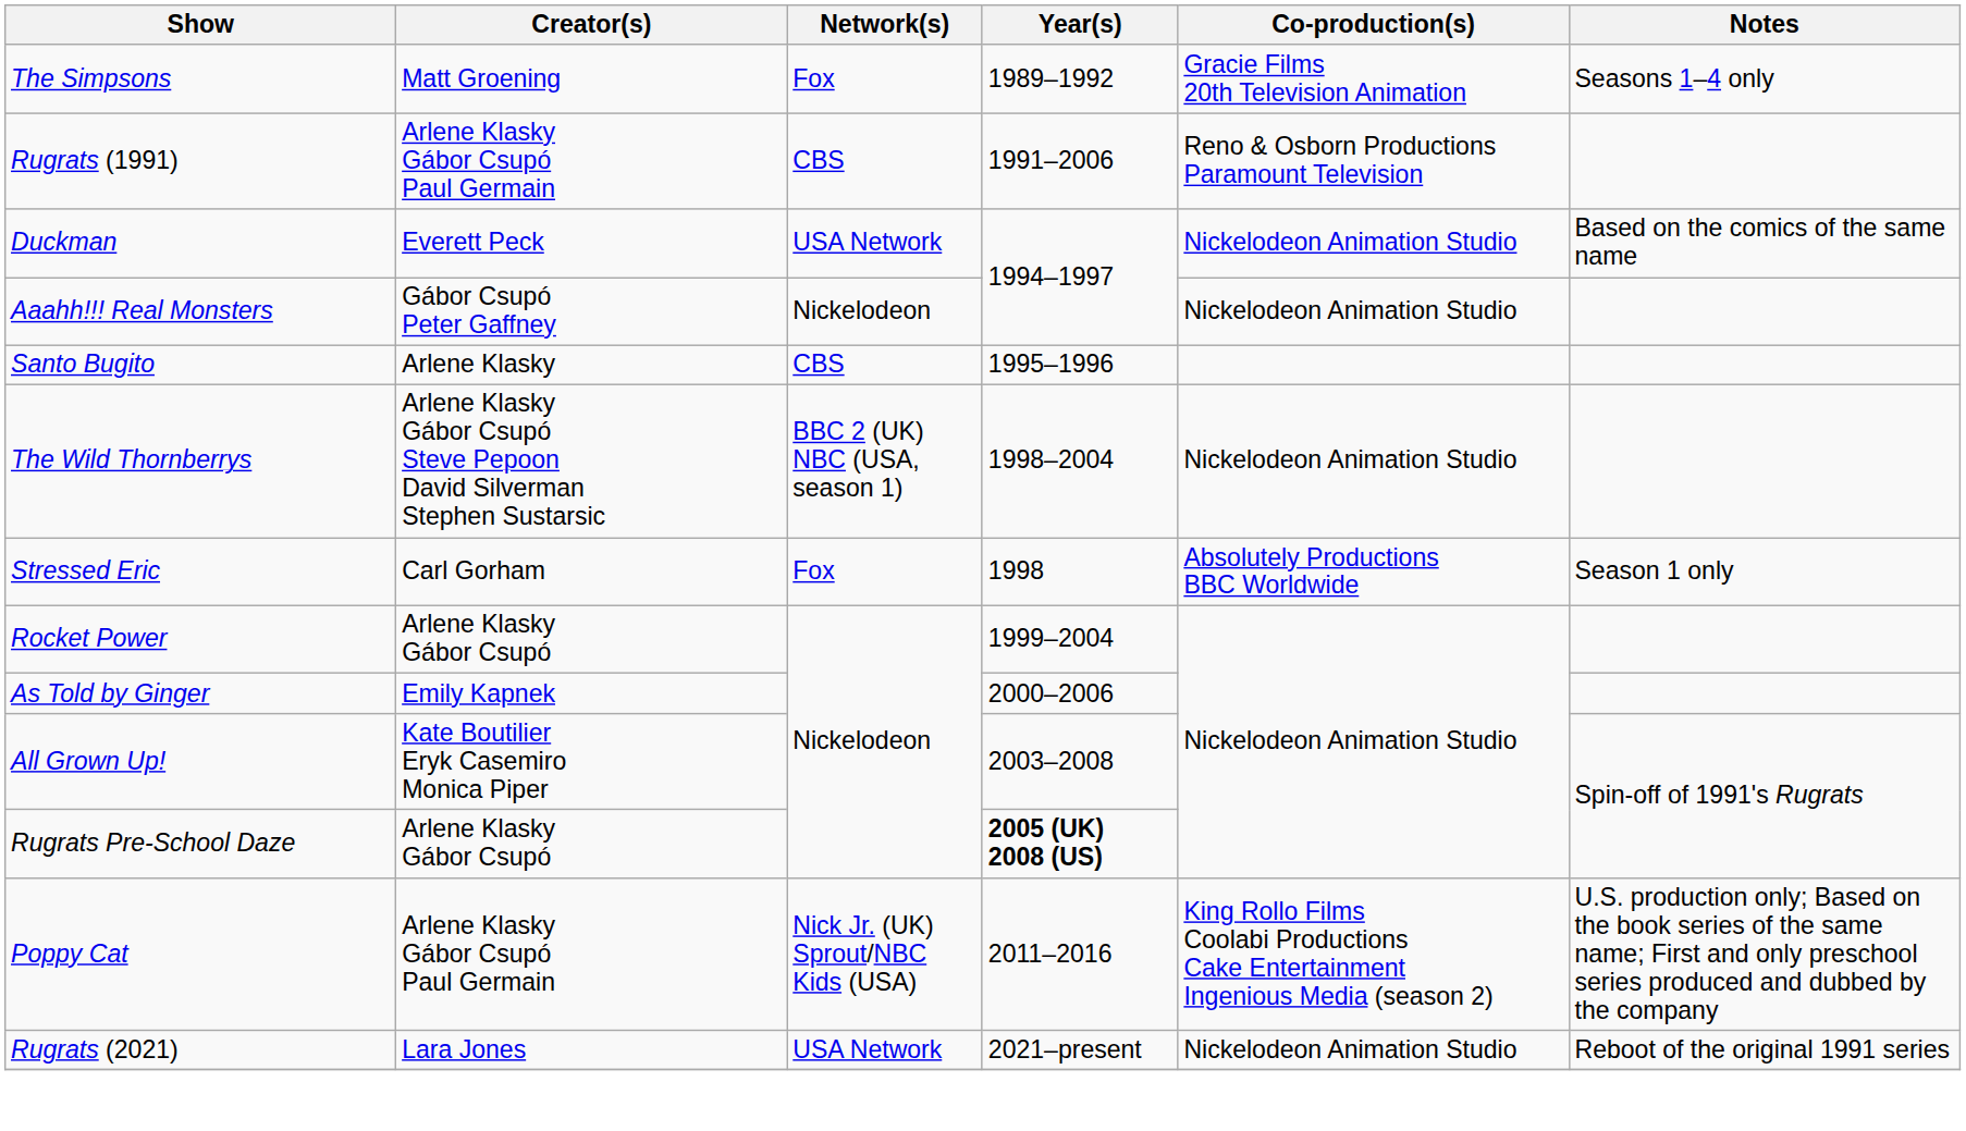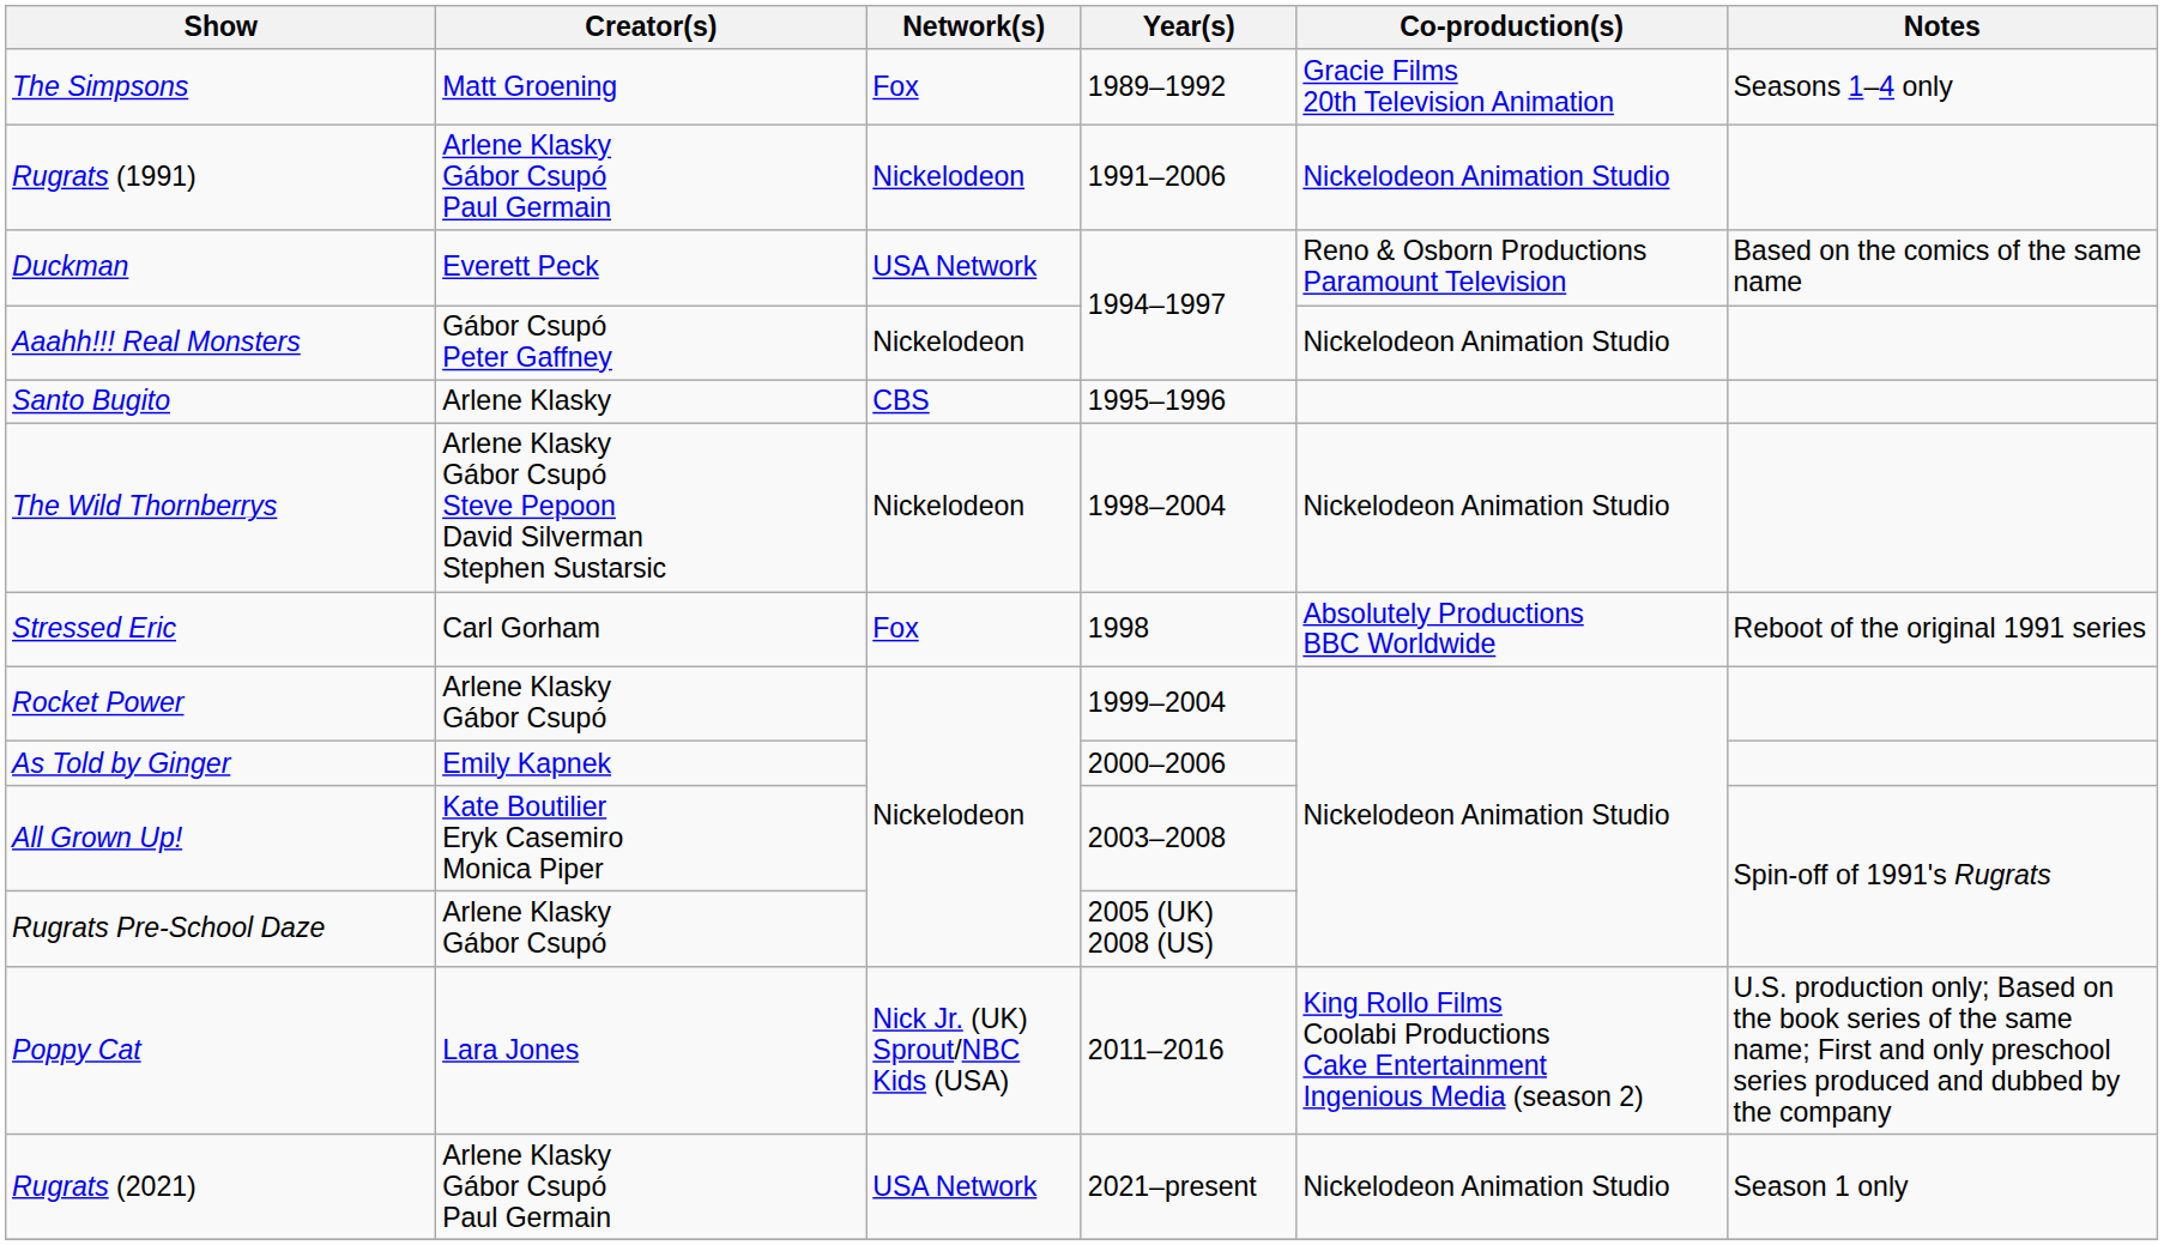 <table class="wikitable sortable" style="width: auto style="width:80%; table-layout: fixed">
 <tr>
 <th style="width:20%;">Show</th>
 <th style="width:20%;">Creator(s)</th>
 <th style="width:10%;">Network(s)</th>
 <th style="width:10%;">Year(s)</th>
 <th style="width:20%;">Co-production(s)</th>
 <th style="width:30%;" class="unsortable">Notes</th>
 </tr>
 <tr>
 <td><em><a href='#'>The Simpsons</a></em></td>
 <td><a href='#'>Matt Groening</a></td>
 <td><a href='#'>Fox</a></td>
 <td>1989–1992</td>
 <td><a href='#'>Gracie Films</a><br><a href='#'>20th Television Animation</a></td>
 <td>Seasons <a href='#'>1</a>–<a href='#'>4</a> only</td>
 </tr>
 <tr>
 <td><em><a href='#'>Rugrats</a></em> (1991)</td>
 <td><a href='#'>Arlene Klasky</a><br><a href='#'>Gábor Csupó</a><br><a href='#'>Paul Germain</a></td>
-<td><a href='#'>CBS</a></td>
+<td><a href='#'>Nickelodeon</a></td>
 <td>1991–2006</td>
-<td>Reno & Osborn Productions<br><a href='#'>Paramount Television</a></td>
+<td><a href='#'>Nickelodeon Animation Studio</a></td>
 <td></td>
 </tr>
 <tr>
 <td><em><a href='#'>Duckman</a></em></td>
 <td><a href='#'>Everett Peck</a></td>
 <td><a href='#'>USA Network</a></td>
 <td rowspan="2">1994–1997</td>
-<td><a href='#'>Nickelodeon Animation Studio</a></td>
+<td>Reno & Osborn Productions<br><a href='#'>Paramount Television</a></td>
 <td>Based on the comics of the same name</td>
 </tr>
 <tr>
 <td><em><a href='#'>Aaahh!!! Real Monsters</a></em></td>
 <td>Gábor Csupó<br><a href='#'>Peter Gaffney</a></td>
 <td>Nickelodeon</td>
 <td>Nickelodeon Animation Studio</td>
 <td></td>
 </tr>
 <tr>
 <td><em><a href='#'>Santo Bugito</a></em></td>
 <td>Arlene Klasky</td>
 <td><a href='#'>CBS</a></td>
 <td>1995–1996</td>
 <td></td>
 <td></td>
 </tr>
 <tr>
 <td><em><a href='#'>The Wild Thornberrys</a></em></td>
 <td>Arlene Klasky<br>Gábor Csupó<br><a href='#'>Steve Pepoon</a><br>David Silverman<br>Stephen Sustarsic</td>
-<td><a href='#'>BBC 2</a> (UK)<br><a href='#'>NBC</a> (USA, season 1)</td>
+<td>Nickelodeon</td>
 <td>1998–2004</td>
 <td>Nickelodeon Animation Studio</td>
 <td></td>
 </tr>
 <tr>
 <td><em><a href='#'>Stressed Eric</a></em></td>
 <td>Carl Gorham</td>
 <td><a href='#'>Fox</a></td>
 <td>1998</td>
 <td><a href='#'>Absolutely Productions</a><br><a href='#'>BBC Worldwide</a></td>
-<td>Season 1 only</td>
+<td>Reboot of the original 1991 series</td>
 </tr>
 <tr>
 <td><em><a href='#'>Rocket Power</a></em></td>
 <td>Arlene Klasky<br>Gábor Csupó</td>
 <td rowspan="4">Nickelodeon</td>
 <td>1999–2004</td>
 <td rowspan="4">Nickelodeon Animation Studio</td>
 <td></td>
 </tr>
 <tr>
 <td><em><a href='#'>As Told by Ginger</a></em></td>
 <td><a href='#'>Emily Kapnek</a></td>
 <td>2000–2006</td>
 <td></td>
 </tr>
 <tr>
 <td><em><a href='#'>All Grown Up!</a></em></td>
 <td><a href='#'>Kate Boutilier</a><br>Eryk Casemiro<br>Monica Piper</td>
 <td>2003–2008</td>
 <td rowspan="2">Spin-off of 1991's <em>Rugrats</em></td>
 </tr>
 <tr>
 <td><em>Rugrats Pre-School Daze</em></td>
 <td>Arlene Klasky<br>Gábor Csupó</td>
-<td><strong>2005 (UK)<br>2008 (US)</strong></td>
+<td>2005 (UK)<br>2008 (US)</td>
 </tr>
 <tr>
 <td><em><a href='#'>Poppy Cat</a></em></td>
-<td>Arlene Klasky<br>Gábor Csupó<br>Paul Germain</td>
+<td><a href='#'>Lara Jones</a></td>
 <td><a href='#'>Nick Jr.</a> (UK)<br><a href='#'>Sprout</a>/<a href='#'>NBC Kids</a> (USA)</td>
 <td>2011–2016</td>
 <td><a href='#'>King Rollo Films</a><br>Coolabi Productions<br><a href='#'>Cake Entertainment</a><br><a href='#'>Ingenious Media</a> (season 2)</td>
 <td>U.S. production only; Based on the book series of the same name; First and only preschool series produced and dubbed by the company</td>
 </tr>
 <tr>
 <td><em><a href='#'>Rugrats</a></em> (2021)</td>
-<td><a href='#'>Lara Jones</a></td>
+<td>Arlene Klasky<br>Gábor Csupó<br>Paul Germain</td>
 <td><a href='#'>USA Network</a></td>
 <td>2021–present</td>
 <td>Nickelodeon Animation Studio</td>
-<td>Reboot of the original 1991 series</td>
+<td>Season 1 only</td>
 </tr>
 <tr>
 </tr>
 </table>
